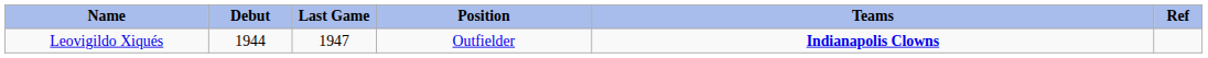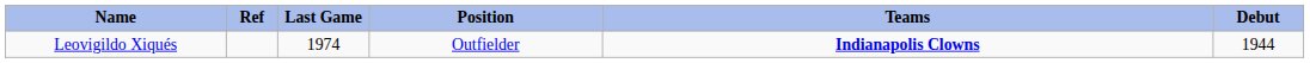 <table class="wikitable" style="width: 100%">
 <tr>
 <th style="background:#a8bdec; width:17%;">Name</th>
-<th style="width:7%; background:#a8bdec;">Debut</th>
+<th style="width:4%; background:#a8bdec;">Ref</th>
 <th style="width:7%; background:#a8bdec;">Last Game</th>
 <th style="width:18%; background:#a8bdec;">Position</th>
 <th style="width:47%; background:#a8bdec;">Teams</th>
-<th style="width:4%; background:#a8bdec;">Ref</th>
+<th style="width:7%; background:#a8bdec;">Debut</th>
 </tr>
 <tr align=center>
 <td><a href='#'>Leovigildo Xiqués</a></td>
-<td>1944</td>
-<td>1947</td>
+<td></td>
+<td>1974</td>
 <td><a href='#'>Outfielder</a></td>
 <td><strong><a href='#'>Indianapolis Clowns</a></strong></td>
-<td></td>
+<td>1944</td>
 </tr>
 </table>
